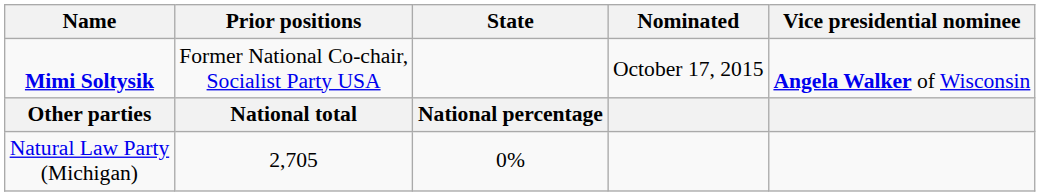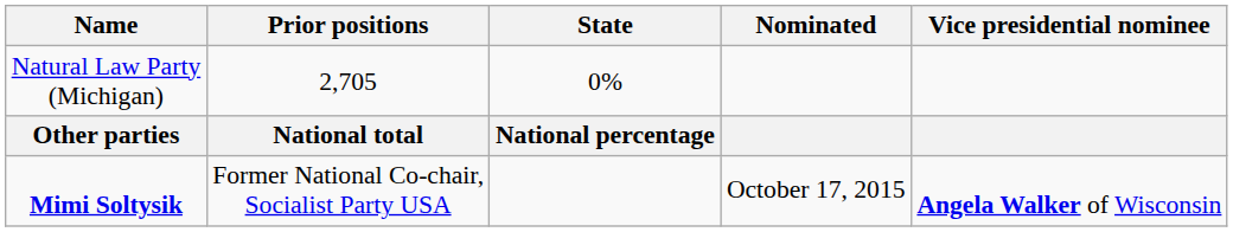 <table class="wikitable" style="text-align:center">
 <tr>
 <th>Name</th>
 <th>Prior positions</th>
 <th>State</th>
 <th>Nominated</th>
 <th>Vice presidential nominee</th>
 </tr>
 <tr>
-<td><br><strong><a href='#'>Mimi Soltysik</a></strong></td>
-<td>Former National Co-chair,<br><a href='#'>Socialist Party USA</a></td>
+<td><a href='#'>Natural Law Party</a><br> (Michigan)</td>
+<td>2,705</td>
+<td>0%</td>
 <td></td>
-<td>October 17, 2015</td>
-<td><br><strong><a href='#'>Angela Walker</a></strong> of <a href='#'>Wisconsin</a></td>
+<td></td>
 </tr>
 <tr>
 <th>Other parties</th>
 <th>National total</th>
 <th>National percentage</th>
 <th></th>
 <th></th>
 </tr>
 <tr>
-<td><a href='#'>Natural Law Party</a><br> (Michigan)</td>
-<td>2,705</td>
-<td>0%</td>
+<td><br><strong><a href='#'>Mimi Soltysik</a></strong></td>
+<td>Former National Co-chair,<br><a href='#'>Socialist Party USA</a></td>
 <td></td>
-<td></td>
+<td>October 17, 2015</td>
+<td><br><strong><a href='#'>Angela Walker</a></strong> of <a href='#'>Wisconsin</a></td>
 </tr>
 </table>
